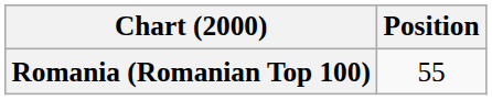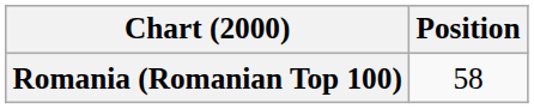 <table class="wikitable plainrowheaders" style="text-align:center">
 <tr>
 <th>Chart (2000)</th>
 <th>Position</th>
 </tr>
 <tr>
 <th scope="row">Romania (Romanian Top 100)</th>
-<td>55</td>
+<td>58</td>
 </tr>
 </table>
